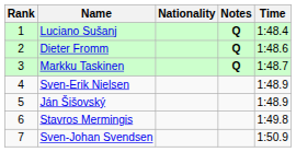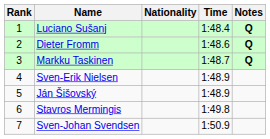 <table class="wikitable sortable" style="text-align:center">
 <tr>
 <th>Rank</th>
 <th>Name</th>
 <th>Nationality</th>
+<th>Time</th>
 <th>Notes</th>
-<th>Time</th>
 </tr>
 <tr bgcolor=ccffcc>
 <td>1</td>
 <td align=left><a href='#'>Luciano Sušanj</a></td>
 <td align=left></td>
+<td>1:48.4</td>
 <td><strong>Q</strong></td>
-<td>1:48.4</td>
 </tr>
 <tr bgcolor=ccffcc>
 <td>2</td>
 <td align=left><a href='#'>Dieter Fromm</a></td>
 <td align=left></td>
+<td>1:48.6</td>
 <td><strong>Q</strong></td>
-<td>1:48.6</td>
 </tr>
 <tr bgcolor=ccffcc>
 <td>3</td>
 <td align=left><a href='#'>Markku Taskinen</a></td>
 <td align=left></td>
+<td>1:48.7</td>
 <td><strong>Q</strong></td>
-<td>1:48.7</td>
 </tr>
 <tr>
 <td>4</td>
 <td align=left><a href='#'>Sven-Erik Nielsen</a></td>
 <td align=left></td>
+<td>1:48.9</td>
 <td></td>
-<td>1:48.9</td>
 </tr>
 <tr>
 <td>5</td>
 <td align=left><a href='#'>Ján Šišovský</a></td>
 <td align=left></td>
+<td>1:48.9</td>
 <td></td>
-<td>1:48.9</td>
 </tr>
 <tr>
 <td>6</td>
 <td align=left><a href='#'>Stavros Mermingis</a></td>
 <td align=left></td>
+<td>1:49.8</td>
 <td></td>
-<td>1:49.8</td>
 </tr>
 <tr>
 <td>7</td>
 <td align=left><a href='#'>Sven-Johan Svendsen</a></td>
 <td align=left></td>
+<td>1:50.9</td>
 <td></td>
-<td>1:50.9</td>
 </tr>
 </table>
